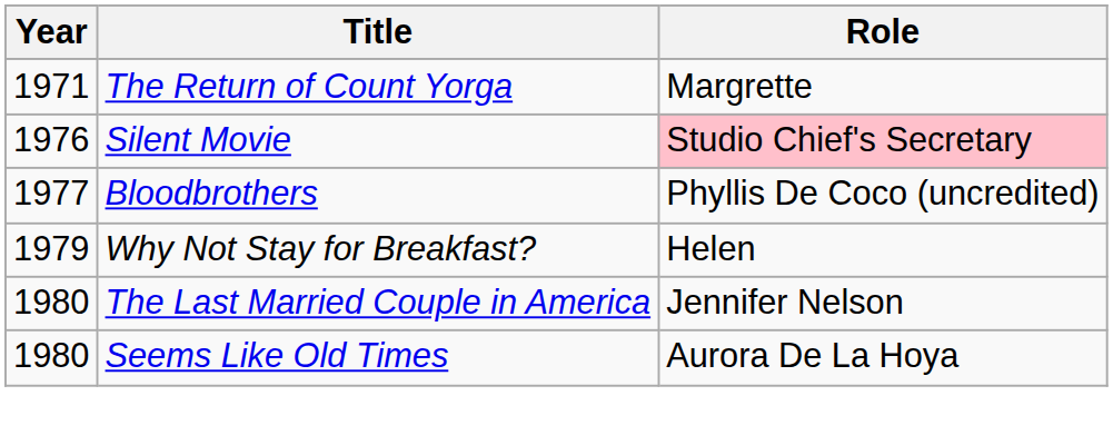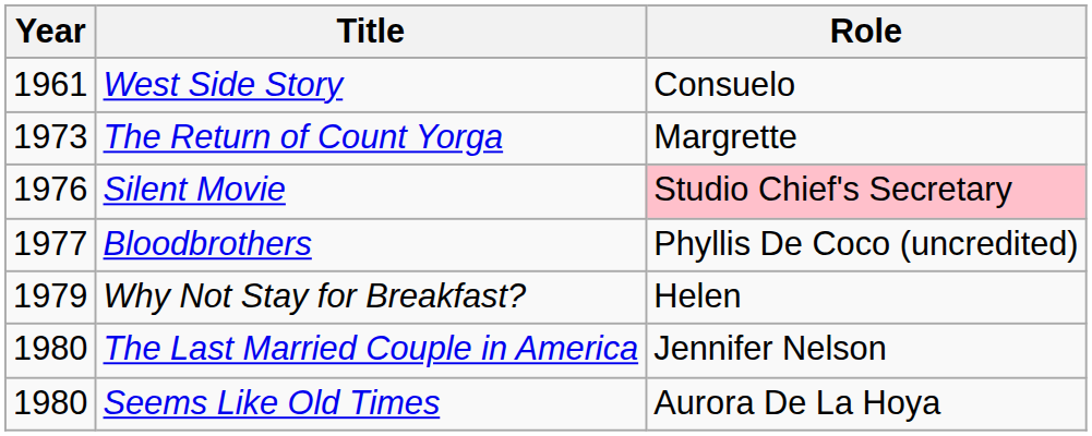 <table class="wikitable sortable">
 <tr>
 <th>Year</th>
 <th>Title</th>
 <th>Role </th>
 </tr>
 <tr>
-<td>1971</td>
+<td>1961</td>
+<td><em><a href='#'>West Side Story</a></em></td>
+<td>Consuelo</td>
+</tr>
+<tr>
+<td>1973</td>
 <td><em><a href='#'>The Return of Count Yorga</a></em></td>
 <td>Margrette</td>
 </tr>
 <tr>
 <td>1976</td>
 <td><em><a href='#'>Silent Movie</a></em></td>
 <td style="background: pink;">Studio Chief's Secretary</td>
 </tr>
 <tr>
 <td>1977</td>
 <td><em><a href='#'>Bloodbrothers</a></em></td>
 <td>Phyllis De Coco (uncredited)</td>
 </tr>
 <tr>
 <td>1979</td>
 <td><em>Why Not Stay for Breakfast?</em></td>
 <td>Helen</td>
 </tr>
 <tr>
 <td>1980</td>
 <td><em><a href='#'>The Last Married Couple in America</a></em></td>
 <td>Jennifer Nelson</td>
 </tr>
 <tr>
 <td>1980</td>
 <td><em><a href='#'>Seems Like Old Times</a></em></td>
 <td>Aurora De La Hoya</td>
 </tr>
 </table>
